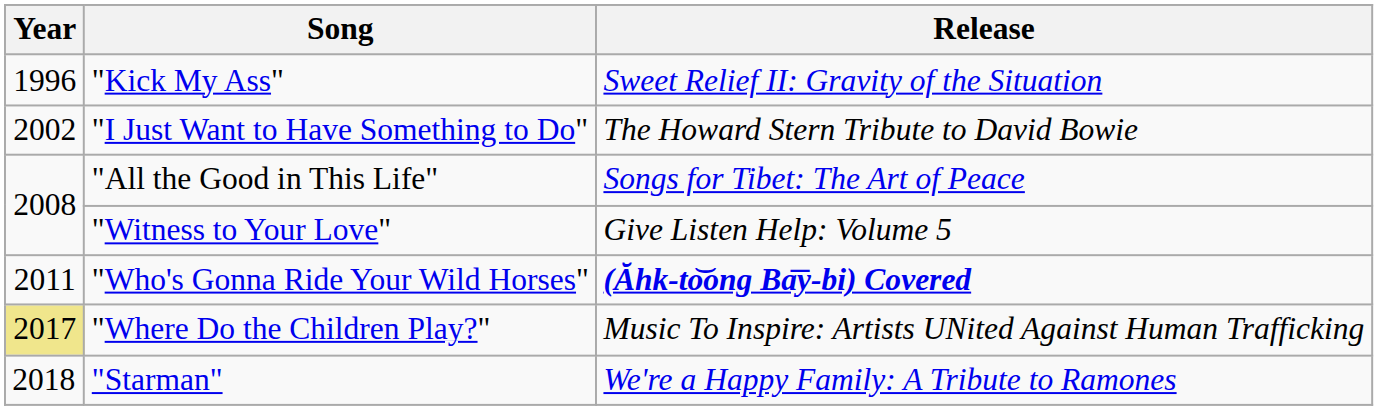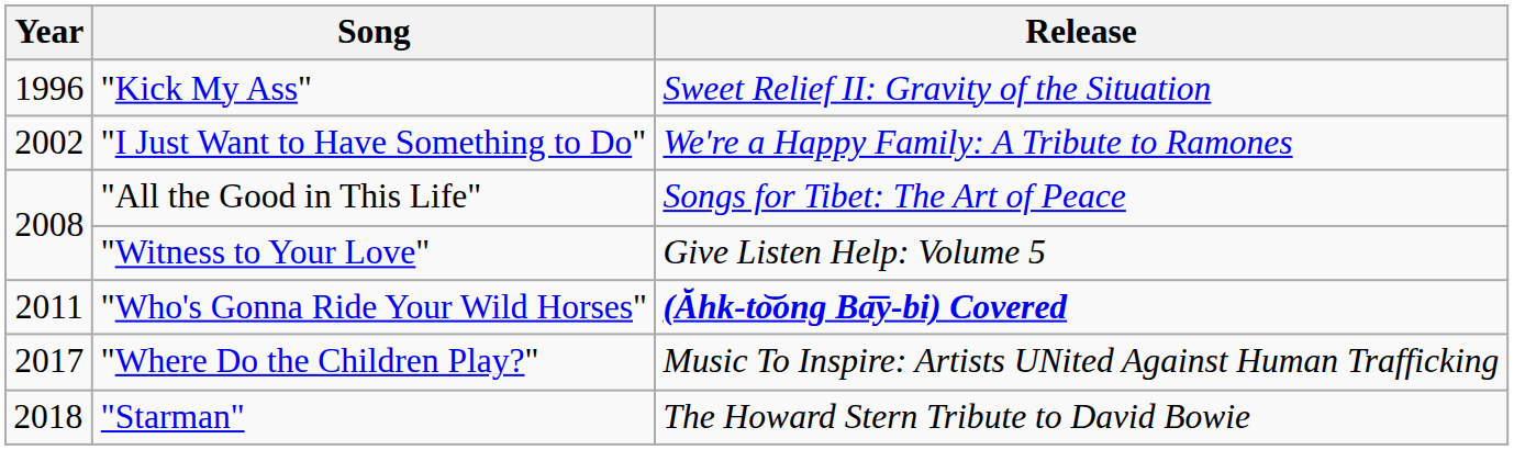 <table class="wikitable">
 <tr>
 <th style="text-align:center; width:33px;">Year</th>
 <th style="text-align:center;">Song</th>
 <th style="text-align:center;">Release</th>
 </tr>
 <tr>
 <td style="text-align:center;">1996</td>
 <td>"<a href='#'>Kick My Ass</a>"</td>
 <td><em><a href='#'>Sweet Relief II: Gravity of the Situation</a></em></td>
 </tr>
 <tr>
 <td style="text-align:center;">2002</td>
 <td>"<a href='#'>I Just Want to Have Something to Do</a>"</td>
-<td><em>The Howard Stern Tribute to David Bowie</em></td>
+<td><em><a href='#'>We're a Happy Family: A Tribute to Ramones</a></em></td>
 </tr>
 <tr>
 <td style="text-align:center;" rowspan="2">2008</td>
 <td>"All the Good in This Life"</td>
 <td><em><a href='#'>Songs for Tibet: The Art of Peace</a></em></td>
 </tr>
 <tr>
 <td>"<a href='#'>Witness to Your Love</a>"</td>
 <td><em>Give Listen Help: Volume 5</em></td>
 </tr>
 <tr>
 <td style="text-align:center;">2011</td>
 <td>"<a href='#'>Who's Gonna Ride Your Wild Horses</a>"</td>
 <td><strong><em><a href='#'>(Ăhk-to͝ong Ba͞y-bi) Covered</a></em></strong></td>
 </tr>
 <tr>
-<td style="background: khaki; text-align:center;">2017</td>
+<td style="text-align:center;">2017</td>
 <td>"<a href='#'>Where Do the Children Play?</a>"</td>
 <td><em>Music To Inspire: Artists UNited Against Human Trafficking</em></td>
 </tr>
 <tr>
 <td>2018</td>
 <td><a href='#'>"Starman"</a></td>
-<td><em><a href='#'>We're a Happy Family: A Tribute to Ramones</a></em></td>
+<td><em>The Howard Stern Tribute to David Bowie</em></td>
 </tr>
 </table>
